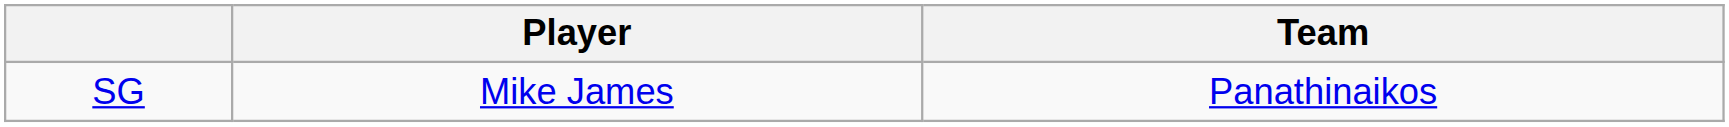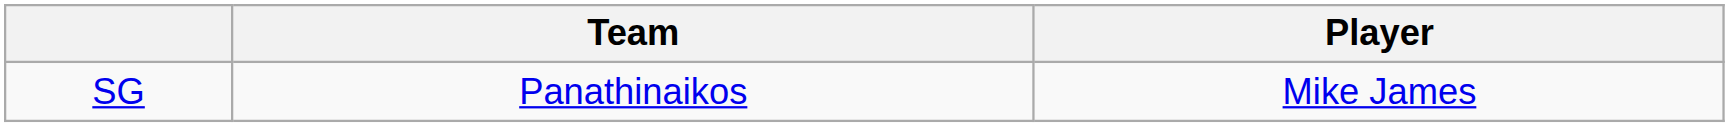 <table class="wikitable" style="text-align: center;" width="60%">
 <tr>
 <th style="text-align:center;"></th>
+<th style="text-align:center;">Team</th>
 <th style="text-align:center;">Player</th>
-<th style="text-align:center;">Team</th>
 </tr>
 <tr>
 <td style="text-align:center;"><a href='#'>SG</a></td>
+<td><a href='#'>Panathinaikos</a></td>
 <td> <a href='#'>Mike James</a></td>
-<td><a href='#'>Panathinaikos</a></td>
 </tr>
 </table>
